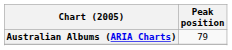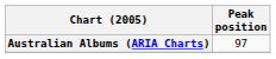 <table class="wikitable sortable plainrowheaders" style="text-align:center">
 <tr>
 <th scope="col">Chart (2005)</th>
 <th scope="col">Peak<br> position</th>
 </tr>
 <tr>
 <th scope="row">Australian Albums (<a href='#'>ARIA Charts</a>)</th>
-<td>79</td>
+<td>97</td>
 </tr>
 <tr>
 </tr>
 <tr>
 </tr>
 </table>
